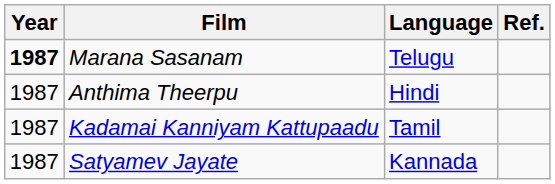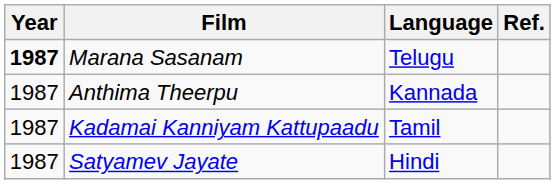 <table class="wikitable sortable" style="font-size:95%;">
 <tr>
 <th>Year</th>
 <th>Film</th>
 <th>Language</th>
 <th>Ref.</th>
 </tr>
 <tr>
 <td><strong>1987</strong></td>
 <td><em>Marana Sasanam</em></td>
 <td><a href='#'>Telugu</a></td>
 <td></td>
 </tr>
 <tr>
 <td>1987</td>
 <td><em>Anthima Theerpu</em></td>
-<td><a href='#'>Hindi</a></td>
+<td><a href='#'>Kannada</a></td>
 <td></td>
 </tr>
 <tr>
 <td>1987</td>
 <td><em><a href='#'>Kadamai Kanniyam Kattupaadu</a></em></td>
 <td><a href='#'>Tamil</a></td>
 <td></td>
 </tr>
 <tr>
 <td>1987</td>
 <td><em><a href='#'>Satyamev Jayate</a></em></td>
-<td><a href='#'>Kannada</a></td>
+<td><a href='#'>Hindi</a></td>
 <td></td>
 </tr>
 </table>
